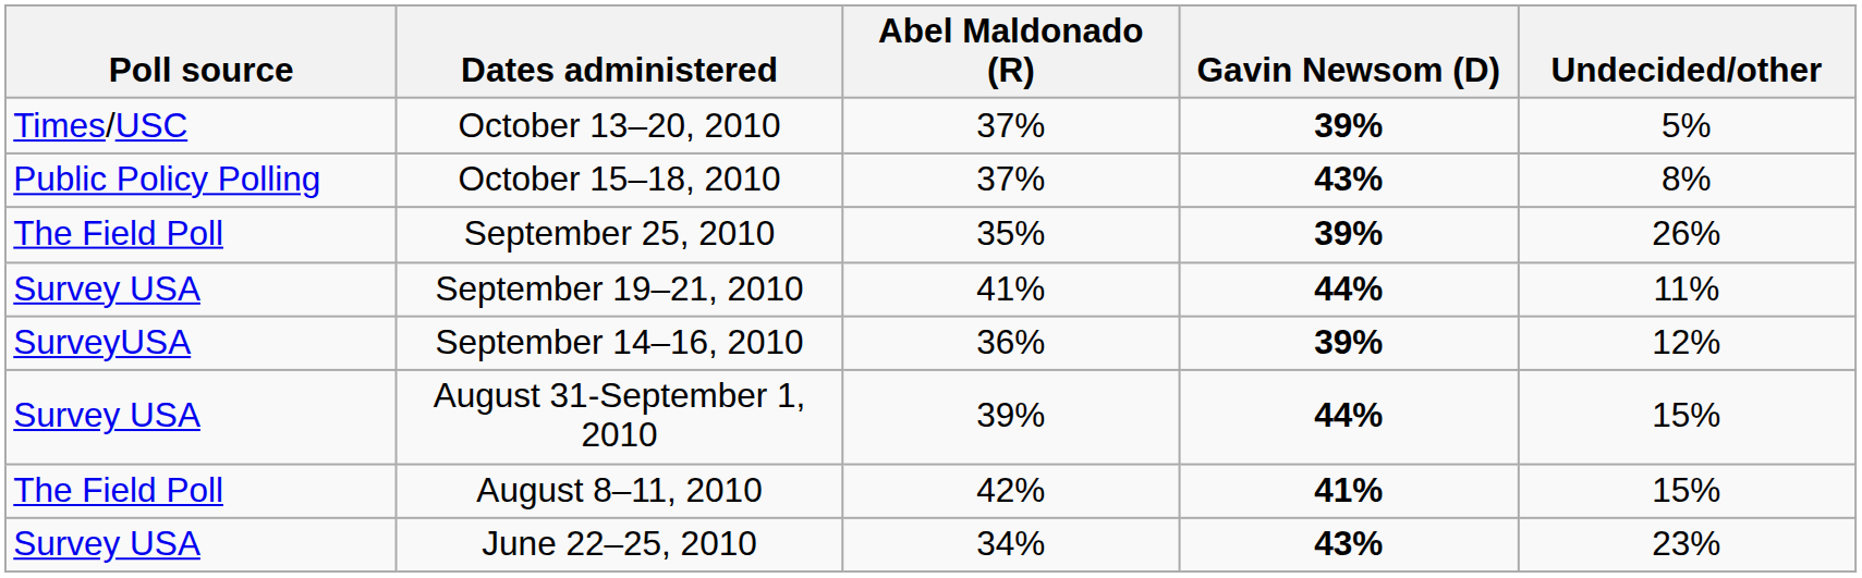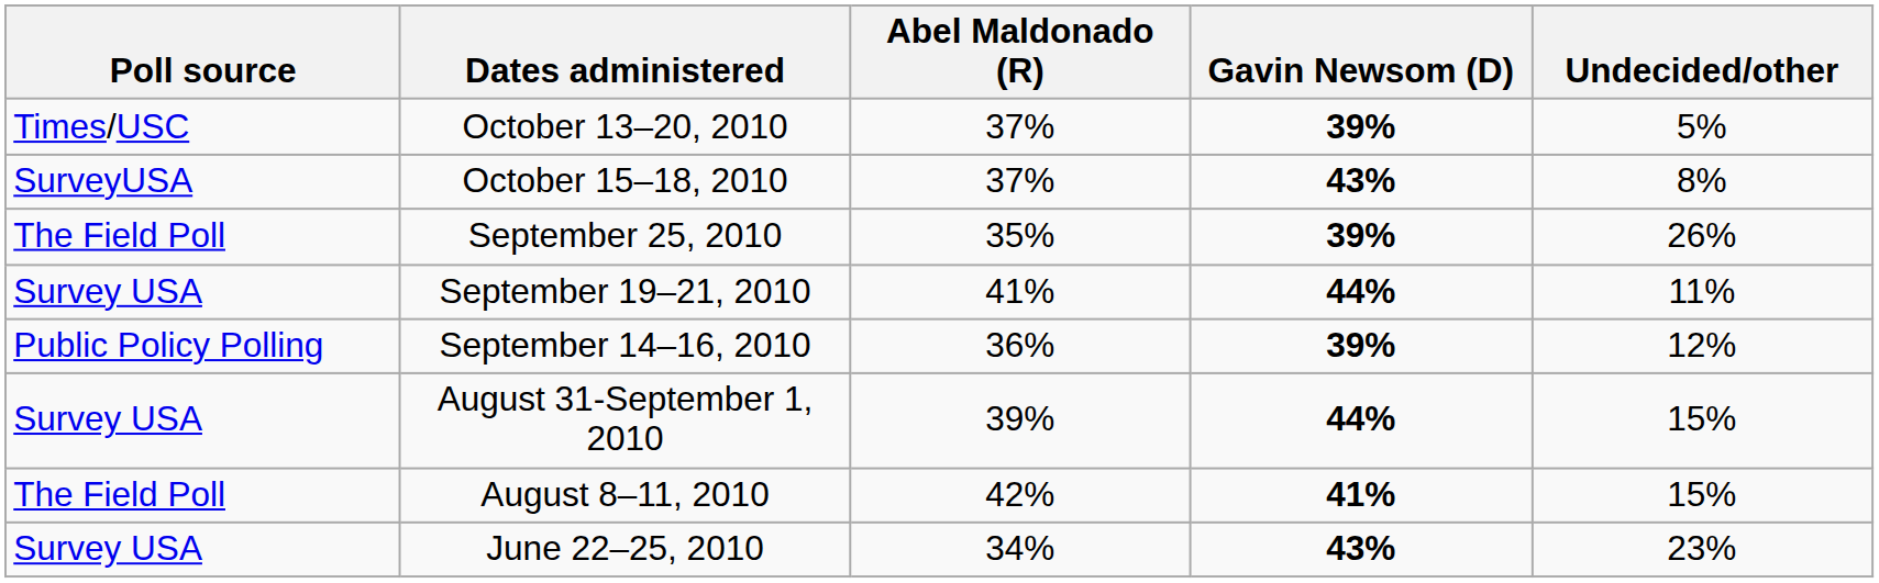 <table class="wikitable">
 <tr valign=bottom>
 <th width='175'>Poll source</th>
 <th width='200'>Dates administered</th>
 <th width='150'>Abel Maldonado (R)</th>
 <th width='150'>Gavin Newsom (D)</th>
 <th width='150'>Undecided/other</th>
 </tr>
 <tr>
 <td><a href='#'>Times</a>/<a href='#'>USC</a></td>
 <td align=center>October 13–20, 2010</td>
 <td align=center>37%</td>
 <td align=center ><strong>39%</strong></td>
 <td align=center>5%</td>
 </tr>
 <tr>
-<td><a href='#'>Public Policy Polling</a></td>
+<td><a href='#'>SurveyUSA</a></td>
 <td align=center>October 15–18, 2010</td>
 <td align=center>37%</td>
 <td align=center ><strong>43%</strong></td>
 <td align=center>8%</td>
 </tr>
 <tr>
 <td><a href='#'>The Field Poll</a></td>
 <td align=center>September 25, 2010</td>
 <td align=center>35%</td>
 <td align=center ><strong>39%</strong></td>
 <td align=center>26%</td>
 </tr>
 <tr>
 <td><a href='#'>Survey USA</a></td>
 <td align=center>September 19–21, 2010</td>
 <td align=center>41%</td>
 <td align=center ><strong>44%</strong></td>
 <td align=center>11%</td>
 </tr>
 <tr>
-<td><a href='#'>SurveyUSA</a></td>
+<td><a href='#'>Public Policy Polling</a></td>
 <td align=center>September 14–16, 2010</td>
 <td align=center>36%</td>
 <td align=center ><strong>39%</strong></td>
 <td align=center>12%</td>
 </tr>
 <tr>
 <td><a href='#'>Survey USA</a></td>
 <td align=center>August 31-September 1, 2010</td>
 <td align=center>39%</td>
 <td align=center ><strong>44%</strong></td>
 <td align=center>15%</td>
 </tr>
 <tr>
 <td><a href='#'>The Field Poll</a></td>
 <td align=center>August 8–11, 2010</td>
 <td align=center>42%</td>
 <td align=center ><strong>41%</strong></td>
 <td align=center>15%</td>
 </tr>
 <tr>
 <td><a href='#'>Survey USA</a></td>
 <td align=center>June 22–25, 2010</td>
 <td align=center>34%</td>
 <td align=center ><strong>43%</strong></td>
 <td align=center>23%</td>
 </tr>
 </table>
